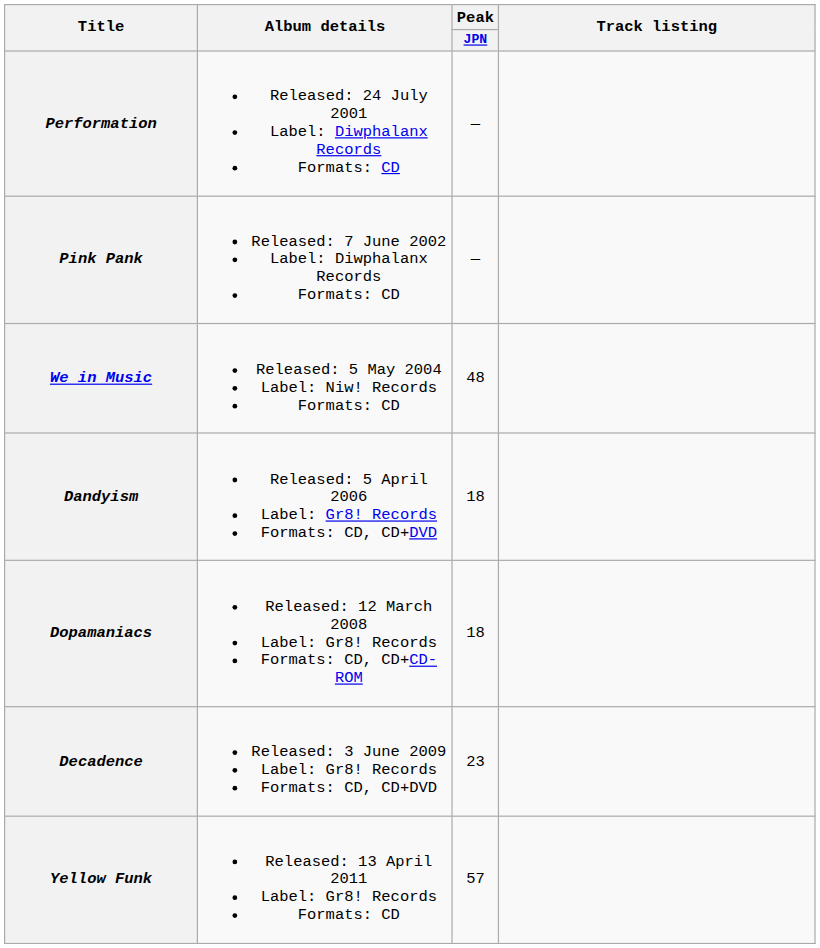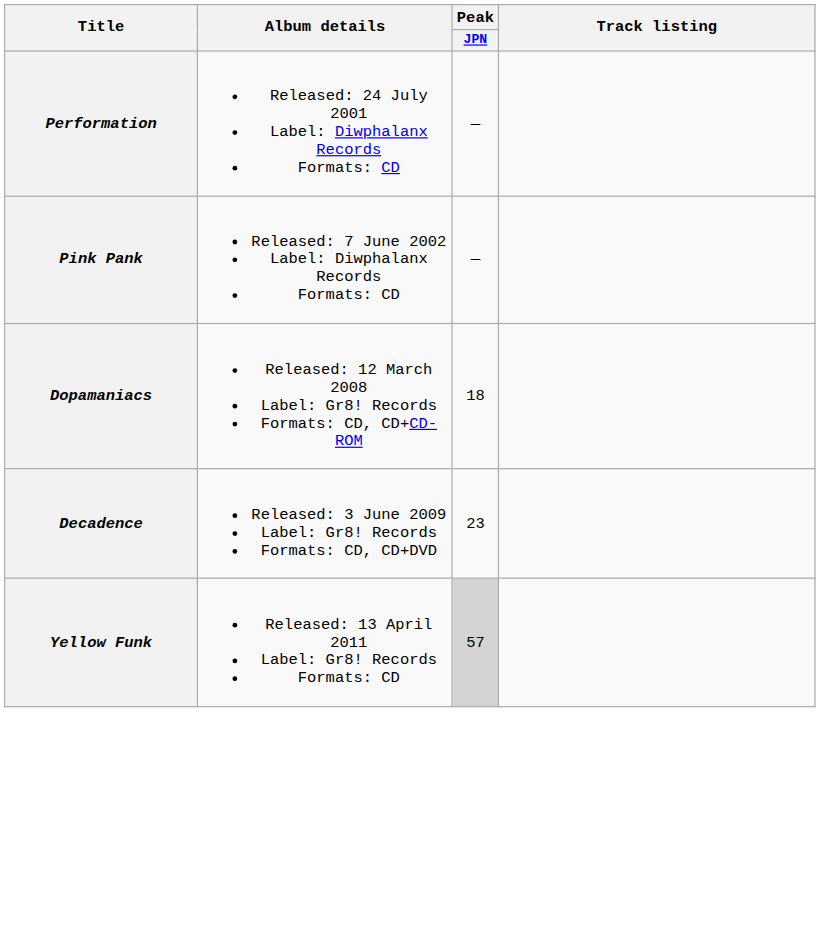 <table class="wikitable plainrowheaders" style="text-align:center;">
 <tr>
 <th scope="col" rowspan="2" style="width:12em;">Title</th>
 <th scope="col" rowspan="2" style="width:16em;">Album details</th>
 <th scope="col">Peak</th>
 <th scope="col" rowspan="2" style="width:20em;">Track listing</th>
 </tr>
 <tr>
 <th scope="col" style="width:3em;font-size:85%;"><a href='#'>JPN</a><br></th>
 </tr>
 <tr>
 <th scope="row"><em>Performation</em></th>
 <td><br><ul><li>Released: 24 July 2001</li><li>Label: <a href='#'>Diwphalanx Records</a></li><li>Formats: <a href='#'>CD</a></li></ul></td>
 <td>—</td>
 <td></td>
 </tr>
 <tr>
 <th scope="row"><em>Pink Pank</em></th>
 <td><br><ul><li>Released: 7 June 2002</li><li>Label: Diwphalanx Records</li><li>Formats: CD</li></ul></td>
 <td>—</td>
 <td></td>
 </tr>
 <tr>
-<th scope="row"><em><a href='#'>We in Music</a></em></th>
-<td><br><ul><li>Released: 5 May 2004</li><li>Label: Niw! Records</li><li>Formats: CD</li></ul></td>
-<td>48</td>
-<td></td>
-</tr>
-<tr>
-<th scope="row"><em>Dandyism</em></th>
-<td><br><ul><li>Released: 5 April 2006</li><li>Label: <a href='#'>Gr8! Records</a></li><li>Formats: CD, CD+<a href='#'>DVD</a></li></ul></td>
-<td>18</td>
-<td></td>
-</tr>
-<tr>
 <th scope="row"><em>Dopamaniacs</em></th>
 <td><br><ul><li>Released: 12 March 2008</li><li>Label: Gr8! Records</li><li>Formats: CD, CD+<a href='#'>CD-ROM</a></li></ul></td>
 <td>18</td>
 <td></td>
 </tr>
 <tr>
 <th scope="row"><em>Decadence</em></th>
 <td><br><ul><li>Released: 3 June 2009</li><li>Label: Gr8! Records</li><li>Formats: CD, CD+DVD</li></ul></td>
 <td>23</td>
 <td></td>
 </tr>
 <tr>
 <th scope="row"><em>Yellow Funk</em></th>
 <td><br><ul><li>Released: 13 April 2011</li><li>Label: Gr8! Records</li><li>Formats: CD</li></ul></td>
-<td>57</td>
+<td style="background: lightgrey;">57</td>
 <td></td>
 </tr>
 </table>
